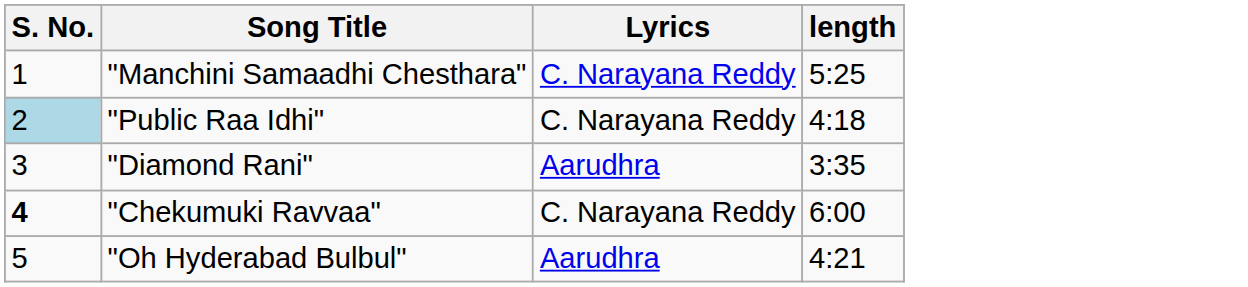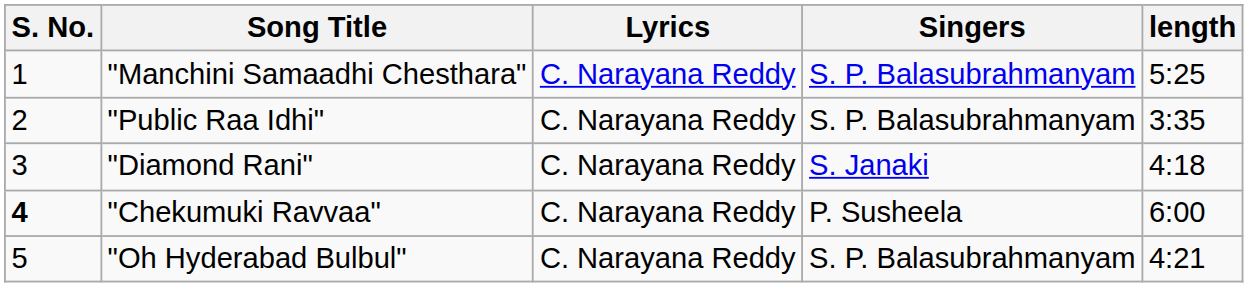 <table class="wikitable">
 <tr>
 <th>S. No.</th>
 <th>Song Title</th>
 <th>Lyrics</th>
+<th>Singers</th>
 <th>length</th>
 </tr>
 <tr>
 <td>1</td>
 <td>"Manchini Samaadhi Chesthara"</td>
 <td><a href='#'>C. Narayana Reddy</a></td>
+<td><a href='#'>S. P. Balasubrahmanyam</a></td>
 <td>5:25</td>
 </tr>
 <tr>
-<td style="background: lightblue;">2</td>
+<td>2</td>
 <td>"Public Raa Idhi"</td>
 <td>C. Narayana Reddy</td>
-<td>4:18</td>
+<td>S. P. Balasubrahmanyam</td>
+<td>3:35</td>
 </tr>
 <tr>
 <td>3</td>
 <td>"Diamond Rani"</td>
-<td><a href='#'>Aarudhra</a></td>
-<td>3:35</td>
+<td>C. Narayana Reddy</td>
+<td><a href='#'>S. Janaki</a></td>
+<td>4:18</td>
 </tr>
 <tr>
 <td><strong>4</strong></td>
 <td>"Chekumuki Ravvaa"</td>
 <td>C. Narayana Reddy</td>
+<td>P. Susheela</td>
 <td>6:00</td>
 </tr>
 <tr>
 <td>5</td>
 <td>"Oh Hyderabad Bulbul"</td>
-<td><a href='#'>Aarudhra</a></td>
+<td>C. Narayana Reddy</td>
+<td>S. P. Balasubrahmanyam</td>
 <td>4:21</td>
 </tr>
 </table>
